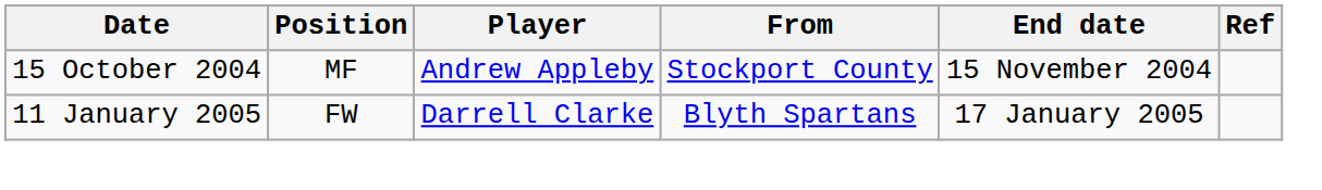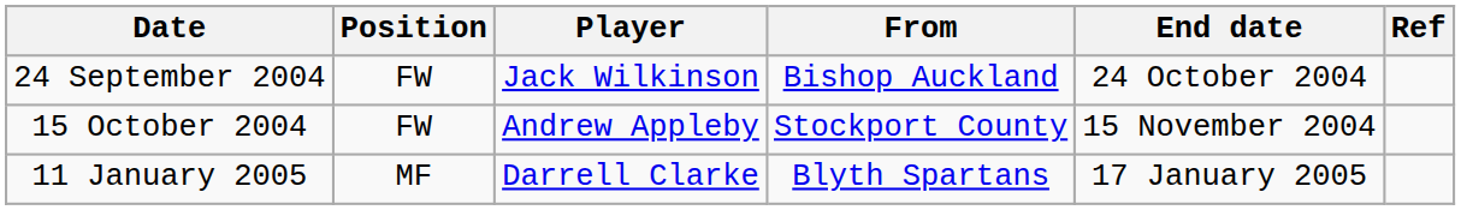 <table class="wikitable" style="font-size: 95%; text-align: center;">
 <tr>
 <th>Date</th>
 <th>Position</th>
 <th>Player</th>
 <th>From</th>
 <th>End date</th>
 <th>Ref</th>
 </tr>
 <tr>
+<td>24 September 2004</td>
+<td>FW</td>
+<td><a href='#'>Jack Wilkinson</a></td>
+<td><a href='#'>Bishop Auckland</a></td>
+<td>24 October 2004</td>
+<td></td>
+</tr>
+<tr>
 <td>15 October 2004</td>
-<td>MF</td>
+<td>FW</td>
 <td><a href='#'>Andrew Appleby</a></td>
 <td><a href='#'>Stockport County</a></td>
 <td>15 November 2004</td>
 <td></td>
 </tr>
 <tr>
 <td>11 January 2005</td>
-<td>FW</td>
+<td>MF</td>
 <td><a href='#'>Darrell Clarke</a></td>
 <td><a href='#'>Blyth Spartans</a></td>
 <td>17 January 2005</td>
 <td></td>
 </tr>
 </table>
